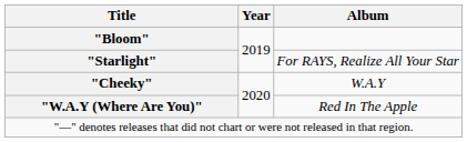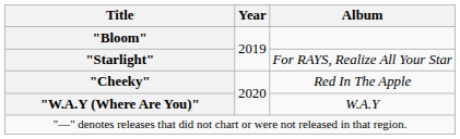 <table class="wikitable plainrowheaders" style="text-align:center;">
 <tr>
 <th scope="col" style="width:16em;">Title</th>
 <th scope="col">Year</th>
 <th scope="col">Album</th>
 </tr>
 <tr>
 <th scope="row">"Bloom"</th>
 <td rowspan="2">2019</td>
 <td><em></em></td>
 </tr>
 <tr>
 <th scope="row">"Starlight"</th>
 <td><em>For RAYS, Realize All Your Star</em></td>
 </tr>
 <tr>
 <th scope="row">"Cheeky"</th>
 <td rowspan="2">2020</td>
-<td><em>W.A.Y</em></td>
+<td><em>Red In The Apple</em></td>
 </tr>
 <tr>
 <th scope="row">"W.A.Y (Where Are You)"</th>
-<td><em>Red In The Apple</em></td>
+<td><em>W.A.Y</em></td>
 </tr>
 <tr>
 <td colspan="4" style="font-size:85%;">"—" denotes releases that did not chart or were not released in that region.</td>
 </tr>
 </table>
